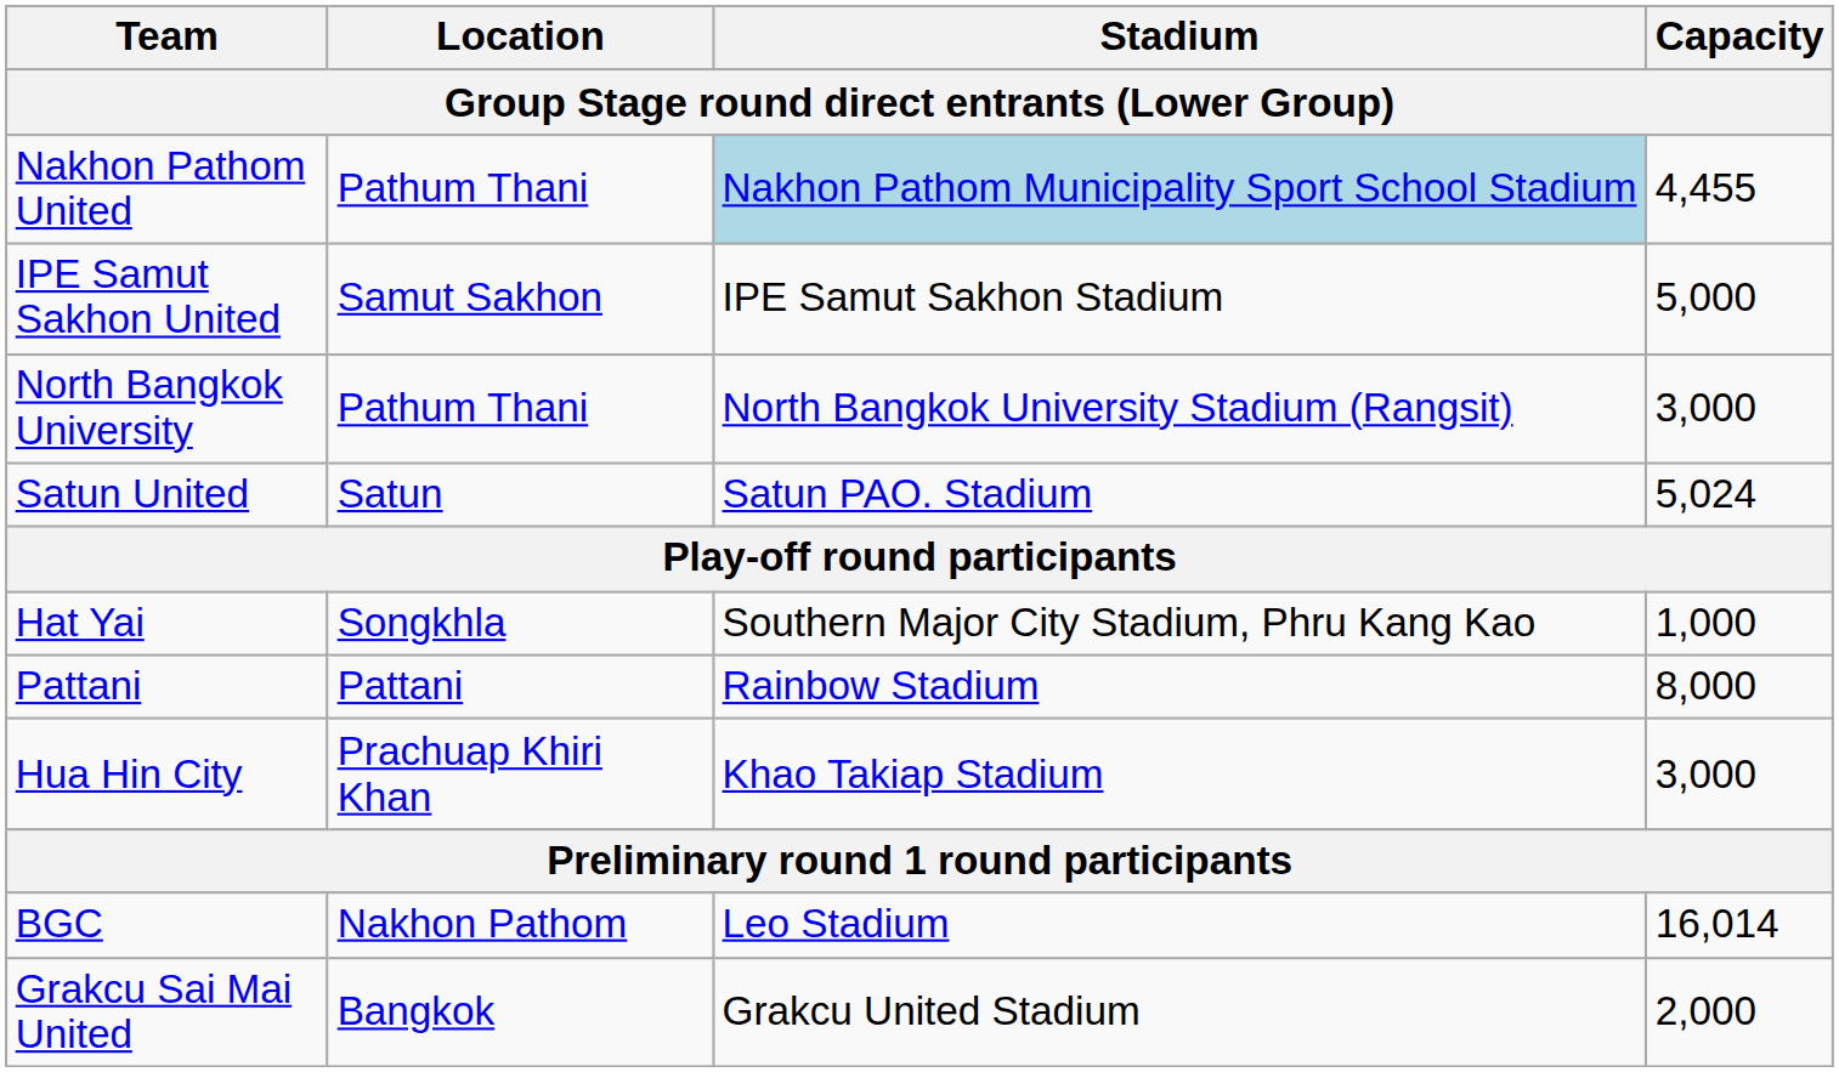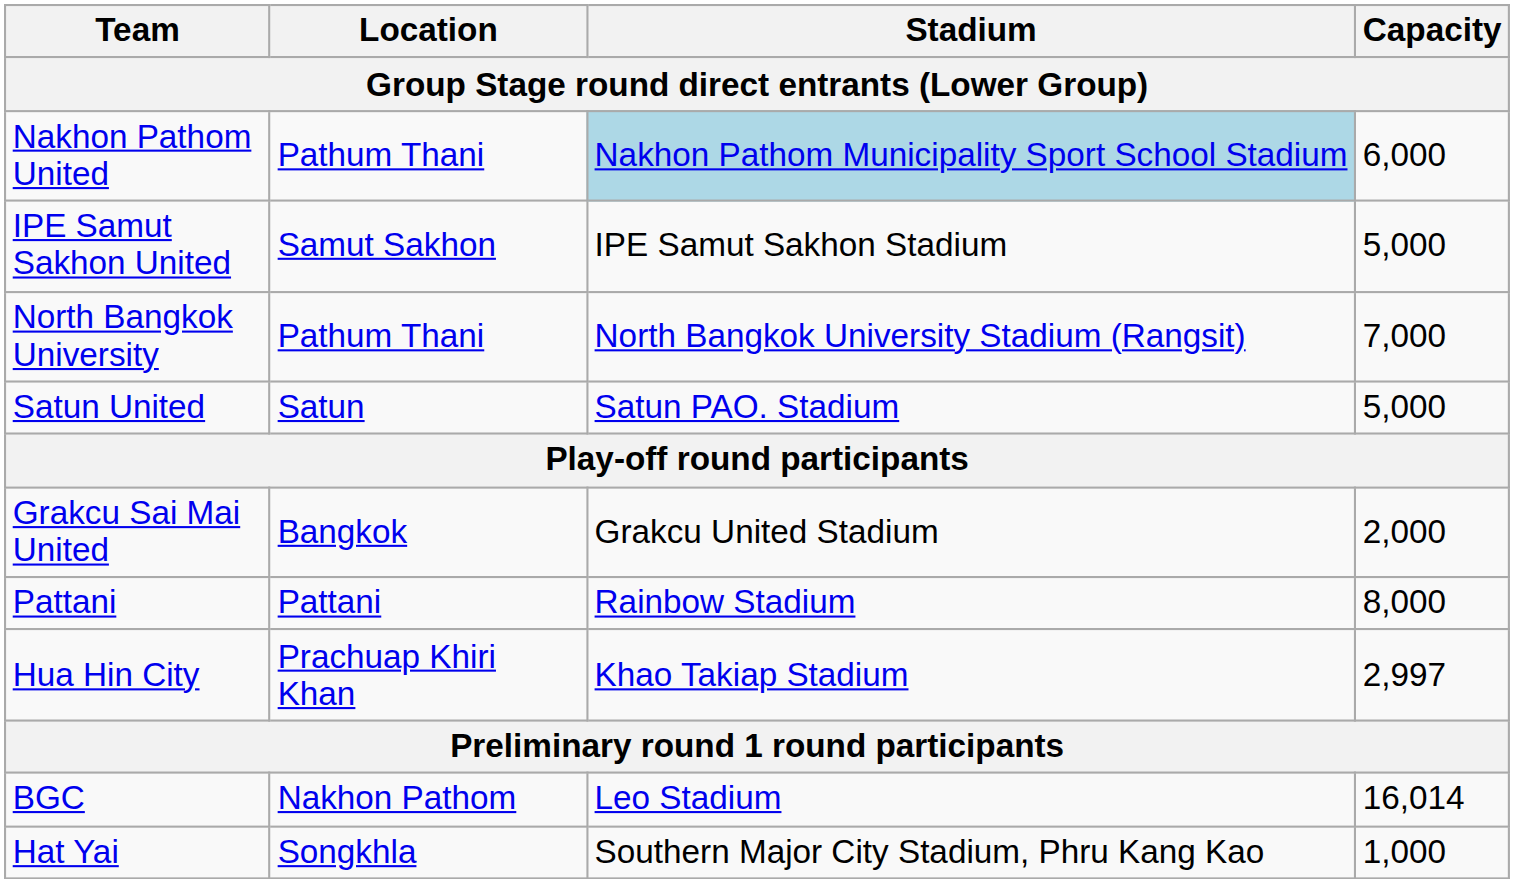 <table class="wikitable sortable">
 <tr>
 <th width="120">Team</th>
 <th width="145">Location</th>
 <th>Stadium</th>
 <th>Capacity</th>
 </tr>
 <tr>
 <th colspan=4>Group Stage round direct entrants (Lower Group)</th>
 </tr>
 <tr>
 <td><a href='#'>Nakhon Pathom United</a></td>
 <td><a href='#'>Pathum Thani</a></td>
 <td style="background: lightblue;"><a href='#'>Nakhon Pathom Municipality Sport School Stadium</a></td>
-<td>4,455</td>
+<td>6,000</td>
 </tr>
 <tr>
 <td><a href='#'>IPE Samut Sakhon United</a></td>
 <td><a href='#'>Samut Sakhon</a></td>
 <td>IPE Samut Sakhon Stadium</td>
 <td>5,000</td>
 </tr>
 <tr>
 <td><a href='#'>North Bangkok University</a></td>
 <td><a href='#'>Pathum Thani</a></td>
 <td><a href='#'>North Bangkok University Stadium (Rangsit)</a></td>
-<td>3,000</td>
+<td>7,000</td>
 </tr>
 <tr>
 <td><a href='#'>Satun United</a></td>
 <td><a href='#'>Satun</a></td>
 <td><a href='#'>Satun PAO. Stadium</a></td>
-<td>5,024</td>
+<td>5,000</td>
 </tr>
 <tr>
 <th colspan=4>Play-off round participants</th>
 </tr>
 <tr>
-<td><a href='#'>Hat Yai</a></td>
-<td><a href='#'>Songkhla</a></td>
-<td>Southern Major City Stadium, Phru Kang Kao</td>
-<td>1,000</td>
+<td><a href='#'>Grakcu Sai Mai United</a></td>
+<td><a href='#'>Bangkok</a></td>
+<td>Grakcu United Stadium</td>
+<td>2,000</td>
 </tr>
 <tr>
 <td><a href='#'>Pattani</a></td>
 <td><a href='#'>Pattani</a></td>
 <td><a href='#'>Rainbow Stadium</a></td>
 <td>8,000</td>
 </tr>
 <tr>
 <td><a href='#'>Hua Hin City</a></td>
 <td><a href='#'>Prachuap Khiri Khan</a></td>
 <td><a href='#'>Khao Takiap Stadium</a></td>
-<td>3,000</td>
+<td>2,997</td>
 </tr>
 <tr>
 <th colspan=4>Preliminary round 1 round participants</th>
 </tr>
 <tr>
 <td><a href='#'>BGC</a></td>
 <td><a href='#'>Nakhon Pathom</a></td>
 <td><a href='#'>Leo Stadium</a></td>
 <td>16,014</td>
 </tr>
 <tr>
-<td><a href='#'>Grakcu Sai Mai United</a></td>
-<td><a href='#'>Bangkok</a></td>
-<td>Grakcu United Stadium</td>
-<td>2,000</td>
+<td><a href='#'>Hat Yai</a></td>
+<td><a href='#'>Songkhla</a></td>
+<td>Southern Major City Stadium, Phru Kang Kao</td>
+<td>1,000</td>
 </tr>
 <tr>
 </tr>
 </table>
